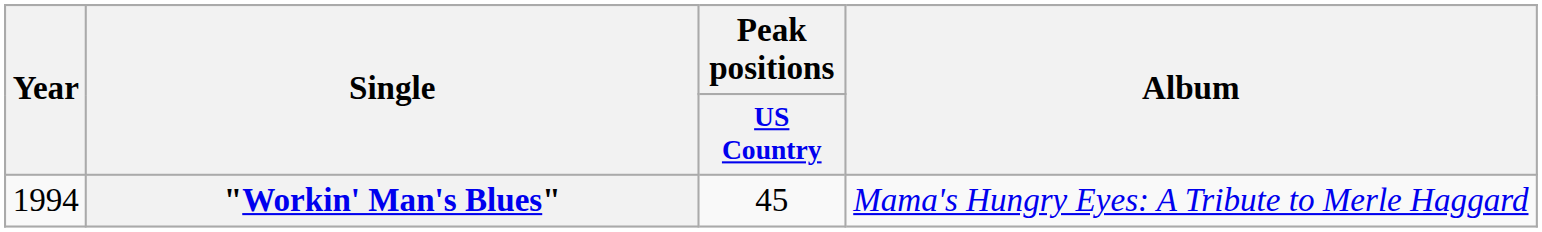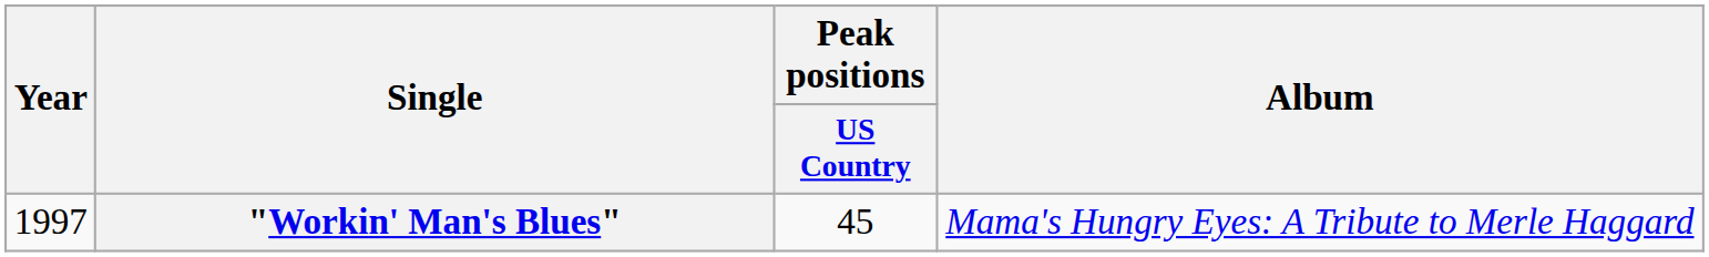 <table class="wikitable plainrowheaders" style="text-align:center;">
 <tr>
 <th rowspan="2">Year</th>
 <th rowspan="2" style="width:18em;">Single</th>
 <th>Peak positions</th>
 <th rowspan="2">Album</th>
 </tr>
 <tr style="font-size:smaller;">
 <th width="65"><a href='#'>US Country</a><br></th>
 </tr>
 <tr>
-<td>1994</td>
+<td>1997</td>
 <th scope="row">"<a href='#'>Workin' Man's Blues</a>" </th>
 <td>45</td>
 <td align="left"><em><a href='#'>Mama's Hungry Eyes: A Tribute to Merle Haggard</a></em></td>
 </tr>
 </table>
